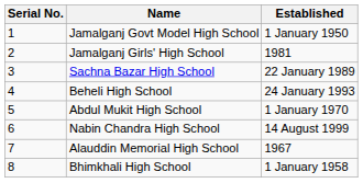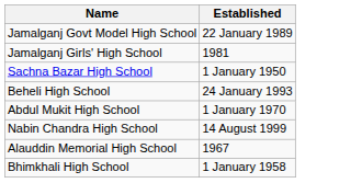 <table class="wikitable">
 <tr>
-<th>Serial No.</th>
 <th>Name</th>
 <th>Established</th>
 </tr>
 <tr>
-<td>1</td>
 <td>Jamalganj Govt Model High School</td>
-<td>1 January 1950</td>
+<td>22 January 1989</td>
 </tr>
 <tr>
-<td>2</td>
 <td>Jamalganj Girls' High School</td>
 <td>1981</td>
 </tr>
 <tr>
-<td>3</td>
 <td><a href='#'>Sachna Bazar High School</a></td>
-<td>22 January 1989</td>
+<td>1 January 1950</td>
 </tr>
 <tr>
-<td>4</td>
 <td>Beheli High School</td>
 <td>24 January 1993</td>
 </tr>
 <tr>
-<td>5</td>
 <td>Abdul Mukit High School</td>
 <td>1 January 1970</td>
 </tr>
 <tr>
-<td>6</td>
 <td>Nabin  Chandra High School</td>
 <td>14 August 1999</td>
 </tr>
 <tr>
-<td>7</td>
 <td>Alauddin Memorial High School</td>
 <td>1967</td>
 </tr>
 <tr>
-<td>8</td>
 <td>Bhimkhali High School</td>
 <td>1 January 1958</td>
 </tr>
 </table>
